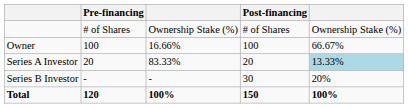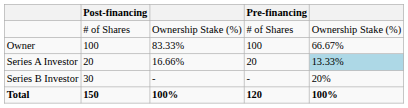 <table class="wikitable">
 <tr>
 <th></th>
+<th>Post-financing</th>
+<th></th>
 <th>Pre-financing</th>
-<th></th>
-<th>Post-financing</th>
 <th></th>
 </tr>
 <tr>
 <td></td>
 <td># of Shares</td>
 <td>Ownership Stake (%)</td>
 <td># of Shares</td>
 <td>Ownership Stake (%)</td>
 </tr>
 <tr>
 <td>Owner</td>
 <td>100</td>
-<td>16.66%</td>
+<td>83.33%</td>
 <td>100</td>
 <td>66.67%</td>
 </tr>
 <tr>
 <td>Series A Investor</td>
 <td>20</td>
-<td>83.33%</td>
+<td>16.66%</td>
 <td>20</td>
 <td style="background: lightblue;">13.33%</td>
 </tr>
 <tr>
 <td>Series B Investor</td>
+<td>30</td>
 <td>-</td>
 <td>-</td>
-<td>30</td>
 <td>20%</td>
 </tr>
 <tr>
 <td><strong>Total</strong></td>
+<td><strong>150</strong></td>
+<td><strong>100%</strong></td>
 <td><strong>120</strong></td>
-<td><strong>100%</strong></td>
-<td><strong>150</strong></td>
 <td><strong>100%</strong></td>
 </tr>
 </table>
